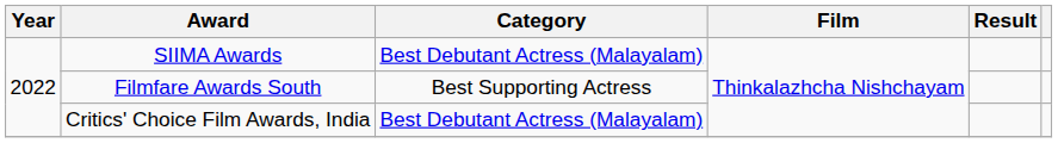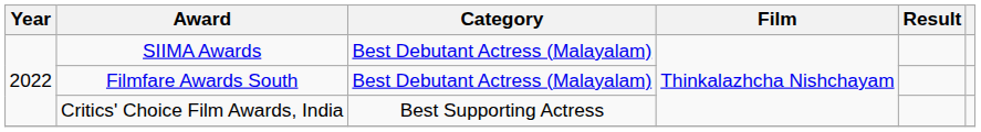 <table class="wikitable sortable" style="text-align: center;font">
 <tr>
 <th scope="col">Year</th>
 <th scope="col">Award</th>
 <th scope="col">Category</th>
 <th scope="col">Film</th>
 <th scope="col">Result</th>
 <th class="unsortable" scope="col"></th>
 </tr>
 <tr>
 <td rowspan="3">2022</td>
 <td><a href='#'>SIIMA Awards</a></td>
 <td><a href='#'>Best Debutant Actress (Malayalam)</a></td>
 <td rowspan="3"><a href='#'>Thinkalazhcha Nishchayam</a></td>
 <td></td>
 <td></td>
 </tr>
 <tr>
 <td><a href='#'>Filmfare Awards South</a></td>
-<td>Best Supporting Actress</td>
+<td><a href='#'>Best Debutant Actress (Malayalam)</a></td>
 <td></td>
 <td></td>
 </tr>
 <tr>
 <td>Critics' Choice Film Awards, India</td>
-<td><a href='#'>Best Debutant Actress (Malayalam)</a></td>
+<td>Best Supporting Actress</td>
 <td></td>
 <td></td>
 </tr>
 <tr>
 </tr>
 </table>
